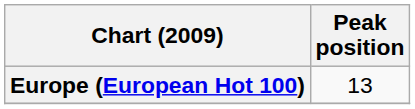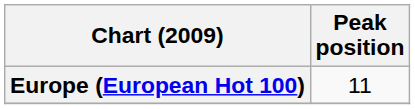 <table class="wikitable sortable plainrowheaders">
 <tr>
 <th>Chart (2009)</th>
 <th>Peak<br>position</th>
 </tr>
 <tr>
 <th scope="row">Europe (<a href='#'>European Hot 100</a>)</th>
-<td align="center">13</td>
+<td align="center">11</td>
 </tr>
 <tr>
 </tr>
 <tr>
 </tr>
 </table>
